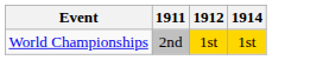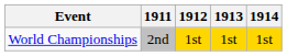 <table class="wikitable">
 <tr>
 <th>Event</th>
 <th>1911</th>
 <th>1912</th>
+<th>1913</th>
 <th>1914</th>
 </tr>
 <tr>
 <td><a href='#'>World Championships</a></td>
 <td align="center" bgcolor="silver">2nd</td>
 <td align="center" bgcolor="gold">1st</td>
 <td align="center" bgcolor="gold">1st</td>
+<td align="center" bgcolor="gold">1st</td>
 </tr>
 </table>
